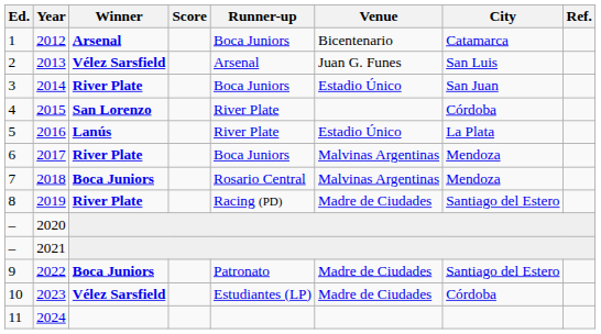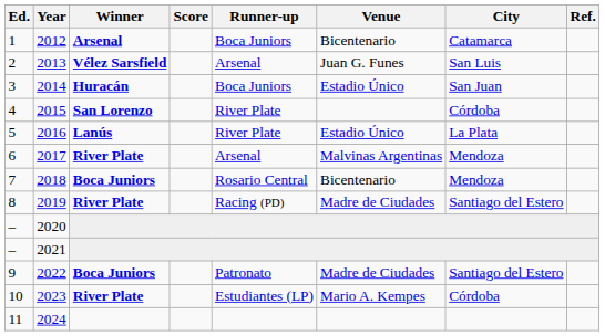 <table class="wikitable sortable" style="text-align: ">
 <tr>
 <th width=>Ed.</th>
 <th width=>Year</th>
 <th width= px>Winner</th>
 <th width=>Score</th>
 <th width= px>Runner-up</th>
 <th>Venue</th>
 <th>City</th>
 <th width=>Ref.</th>
 </tr>
 <tr>
 <td>1</td>
 <td><a href='#'>2012</a></td>
 <td><a href='#'><strong>Arsenal</strong></a> </td>
 <td></td>
 <td><a href='#'>Boca Juniors</a> </td>
 <td>Bicentenario</td>
 <td><a href='#'>Catamarca</a></td>
 <td></td>
 </tr>
 <tr>
 <td>2</td>
 <td><a href='#'>2013</a></td>
 <td><a href='#'><strong>Vélez Sarsfield</strong></a> </td>
 <td></td>
 <td><a href='#'>Arsenal</a> </td>
 <td>Juan G. Funes</td>
 <td><a href='#'>San Luis</a></td>
 <td></td>
 </tr>
 <tr>
 <td>3</td>
 <td><a href='#'>2014</a></td>
-<td><a href='#'><strong>River Plate</strong></a> </td>
+<td><a href='#'><strong>Huracán</strong></a> </td>
 <td></td>
 <td><a href='#'>Boca Juniors</a> </td>
 <td><a href='#'>Estadio Único</a></td>
 <td><a href='#'>San Juan</a></td>
 <td></td>
 </tr>
 <tr>
 <td>4</td>
 <td><a href='#'>2015</a></td>
 <td><a href='#'><strong>San Lorenzo</strong></a> </td>
 <td></td>
 <td><a href='#'>River Plate</a> </td>
 <td></td>
 <td><a href='#'>Córdoba</a></td>
 <td></td>
 </tr>
 <tr>
 <td>5</td>
 <td><a href='#'>2016</a></td>
 <td><a href='#'><strong>Lanús</strong></a> </td>
 <td></td>
 <td><a href='#'>River Plate</a> </td>
 <td><a href='#'>Estadio Único</a></td>
 <td><a href='#'>La Plata</a></td>
 <td></td>
 </tr>
 <tr>
 <td>6</td>
 <td><a href='#'>2017</a></td>
 <td><a href='#'><strong>River Plate</strong></a> </td>
 <td></td>
-<td><a href='#'>Boca Juniors</a> </td>
+<td><a href='#'>Arsenal</a> </td>
 <td><a href='#'>Malvinas Argentinas</a></td>
 <td><a href='#'>Mendoza</a></td>
 <td></td>
 </tr>
 <tr>
 <td>7</td>
 <td><a href='#'>2018</a></td>
 <td><strong><a href='#'>Boca Juniors</a></strong> </td>
 <td></td>
 <td><a href='#'>Rosario Central</a> </td>
-<td><a href='#'>Malvinas Argentinas</a></td>
+<td>Bicentenario</td>
 <td><a href='#'>Mendoza</a></td>
 <td></td>
 </tr>
 <tr>
 <td>8</td>
 <td><a href='#'>2019</a></td>
 <td><a href='#'><strong>River Plate</strong></a> </td>
 <td></td>
 <td><a href='#'>Racing</a> <small>(PD)</small></td>
 <td><a href='#'>Madre de Ciudades</a></td>
 <td><a href='#'>Santiago del Estero</a></td>
 <td></td>
 </tr>
 <tr>
 <td>–</td>
 <td>2020</td>
 <td style="background:#efefef" colspan=6></td>
 </tr>
 <tr>
 <td>–</td>
 <td>2021</td>
 <td style="background:#efefef" colspan=6></td>
 </tr>
 <tr>
 <td>9</td>
 <td><a href='#'>2022</a></td>
 <td><strong><a href='#'>Boca Juniors</a></strong> </td>
 <td></td>
 <td><a href='#'>Patronato</a> </td>
 <td><a href='#'>Madre de Ciudades</a></td>
 <td><a href='#'>Santiago del Estero</a></td>
 <td></td>
 </tr>
 <tr>
 <td>10</td>
 <td><a href='#'>2023</a></td>
-<td><a href='#'><strong>Vélez Sarsfield</strong></a> </td>
+<td><a href='#'><strong>River Plate</strong></a> </td>
 <td></td>
 <td><a href='#'>Estudiantes (LP)</a> </td>
-<td><a href='#'>Madre de Ciudades</a></td>
+<td><a href='#'>Mario A. Kempes</a></td>
 <td><a href='#'>Córdoba</a></td>
 <td></td>
 </tr>
 <tr>
 <td>11</td>
 <td><a href='#'>2024</a></td>
 <td></td>
 <td></td>
 <td></td>
 <td></td>
 <td></td>
 <td></td>
 </tr>
 </table>
